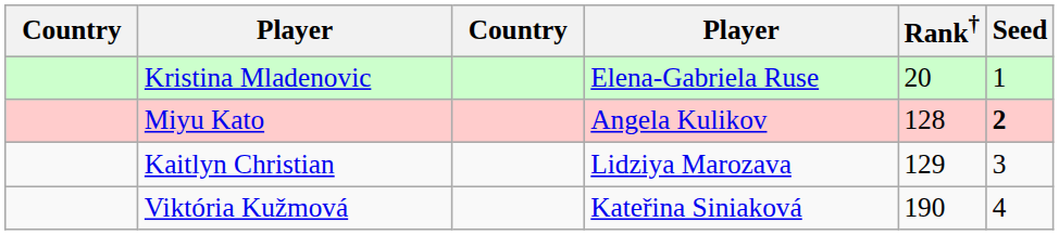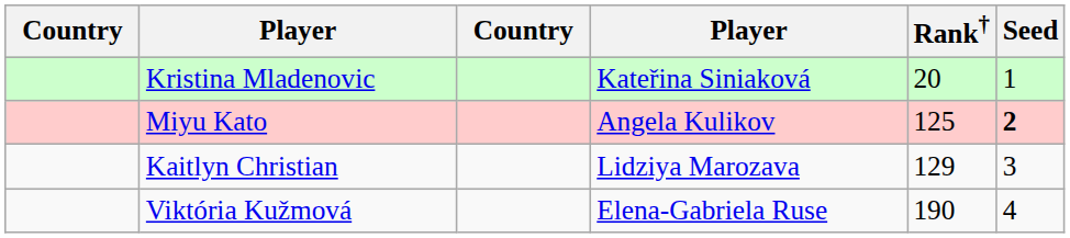 <table class="sortable wikitable">
 <tr>
 <th width="70">Country</th>
 <th width="175">Player</th>
 <th width="70">Country</th>
 <th width="175">Player</th>
 <th>Rank<sup>†</sup></th>
 <th>Seed</th>
 </tr>
 <tr style="background:#cfc;">
 <td></td>
 <td><a href='#'>Kristina Mladenovic</a></td>
 <td></td>
-<td><a href='#'>Elena-Gabriela Ruse</a></td>
+<td><a href='#'>Kateřina Siniaková</a></td>
 <td>20</td>
 <td>1</td>
 </tr>
 <tr style="background:#fcc;">
 <td></td>
 <td><a href='#'>Miyu Kato</a></td>
 <td></td>
 <td><a href='#'>Angela Kulikov</a></td>
-<td>128</td>
+<td>125</td>
 <td><strong>2</strong></td>
 </tr>
 <tr>
 <td></td>
 <td><a href='#'>Kaitlyn Christian</a></td>
 <td></td>
 <td><a href='#'>Lidziya Marozava</a></td>
 <td>129</td>
 <td>3</td>
 </tr>
 <tr>
 <td></td>
 <td><a href='#'>Viktória Kužmová</a></td>
 <td></td>
-<td><a href='#'>Kateřina Siniaková</a></td>
+<td><a href='#'>Elena-Gabriela Ruse</a></td>
 <td>190</td>
 <td>4</td>
 </tr>
 </table>
